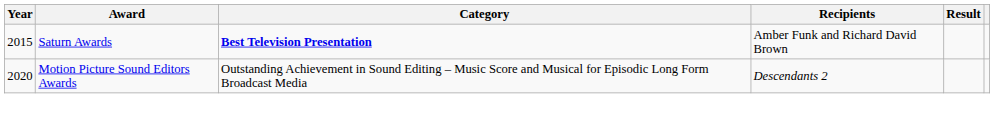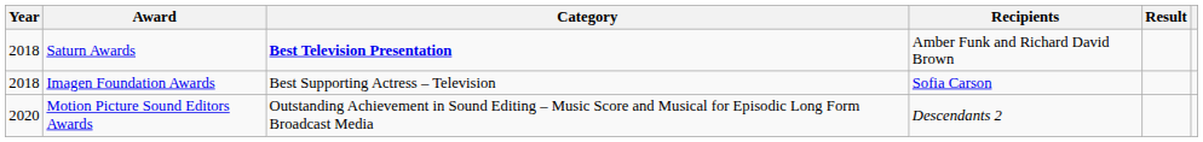 <table class="wikitable sortable plainrowheaders">
 <tr>
 <th scope="col">Year</th>
 <th scope="col">Award</th>
 <th scope="col">Category</th>
 <th scope="col">Recipients</th>
 <th scope="col">Result</th>
 <th scope="col" class="unsortable"></th>
 </tr>
 <tr>
-<td>2015</td>
+<td>2018</td>
 <td><a href='#'>Saturn Awards</a></td>
 <td><strong><a href='#'>Best Television Presentation</a></strong></td>
 <td>Amber Funk and Richard David Brown</td>
+<td></td>
+<td style="text-align:center;"><br></td>
+</tr>
+<tr>
+<td>2018</td>
+<td><a href='#'>Imagen Foundation Awards</a></td>
+<td>Best Supporting Actress – Television</td>
+<td><a href='#'>Sofia Carson</a></td>
 <td></td>
 <td style="text-align:center;"><br></td>
 </tr>
 <tr>
 <td>2020</td>
 <td><a href='#'>Motion Picture Sound Editors Awards</a></td>
 <td>Outstanding Achievement in Sound Editing – Music Score and Musical for Episodic Long Form Broadcast Media</td>
 <td><em>Descendants 2</em></td>
 <td></td>
 <td style="text-align:center;"></td>
 </tr>
 </table>
